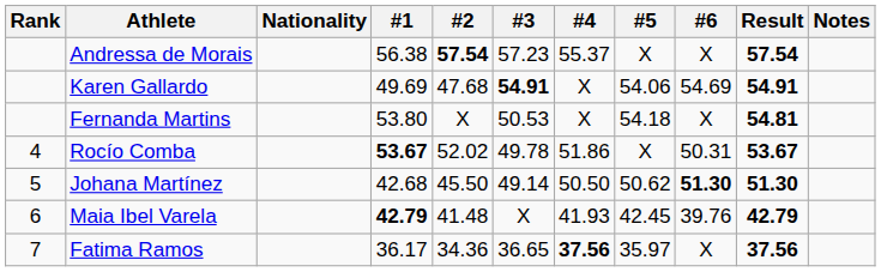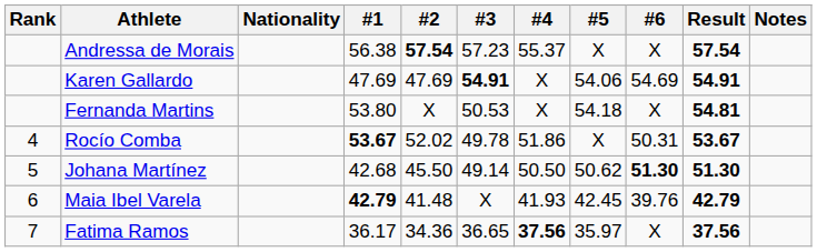 <table class="wikitable sortable" style="text-align:center">
 <tr>
 <th>Rank</th>
 <th>Athlete</th>
 <th>Nationality</th>
 <th>#1</th>
 <th>#2</th>
 <th>#3</th>
 <th>#4</th>
 <th>#5</th>
 <th>#6</th>
 <th>Result</th>
 <th>Notes</th>
 </tr>
 <tr>
 <td></td>
 <td align=left><a href='#'>Andressa de Morais</a></td>
 <td align=left></td>
 <td>56.38</td>
 <td><strong>57.54</strong></td>
 <td>57.23</td>
 <td>55.37</td>
 <td>X</td>
 <td>X</td>
 <td><strong>57.54</strong></td>
 <td></td>
 </tr>
 <tr>
 <td></td>
 <td align=left><a href='#'>Karen Gallardo</a></td>
 <td align=left></td>
-<td>49.69</td>
-<td>47.68</td>
+<td>47.69</td>
+<td>47.69</td>
 <td><strong>54.91</strong></td>
 <td>X</td>
 <td>54.06</td>
 <td>54.69</td>
 <td><strong>54.91</strong></td>
 <td></td>
 </tr>
 <tr>
 <td></td>
 <td align=left><a href='#'>Fernanda Martins</a></td>
 <td align=left></td>
 <td>53.80</td>
 <td>X</td>
 <td>50.53</td>
 <td>X</td>
 <td>54.18</td>
 <td>X</td>
 <td><strong>54.81</strong></td>
 <td></td>
 </tr>
 <tr>
 <td>4</td>
 <td align=left><a href='#'>Rocío Comba</a></td>
 <td align=left></td>
 <td><strong>53.67</strong></td>
 <td>52.02</td>
 <td>49.78</td>
 <td>51.86</td>
 <td>X</td>
 <td>50.31</td>
 <td><strong>53.67</strong></td>
 <td></td>
 </tr>
 <tr>
 <td>5</td>
 <td align=left><a href='#'>Johana Martínez</a></td>
 <td align=left></td>
 <td>42.68</td>
 <td>45.50</td>
 <td>49.14</td>
 <td>50.50</td>
 <td>50.62</td>
 <td><strong>51.30</strong></td>
 <td><strong>51.30</strong></td>
 <td></td>
 </tr>
 <tr>
 <td>6</td>
 <td align=left><a href='#'>Maia Ibel Varela</a></td>
 <td align=left></td>
 <td><strong>42.79</strong></td>
 <td>41.48</td>
 <td>X</td>
 <td>41.93</td>
 <td>42.45</td>
 <td>39.76</td>
 <td><strong>42.79</strong></td>
 <td></td>
 </tr>
 <tr>
 <td>7</td>
 <td align=left><a href='#'>Fatima Ramos</a></td>
 <td align=left></td>
 <td>36.17</td>
 <td>34.36</td>
 <td>36.65</td>
 <td><strong>37.56</strong></td>
 <td>35.97</td>
 <td>X</td>
 <td><strong>37.56</strong></td>
 <td></td>
 </tr>
 </table>
